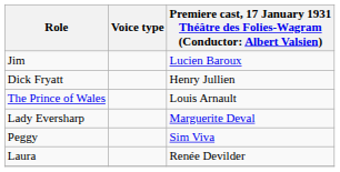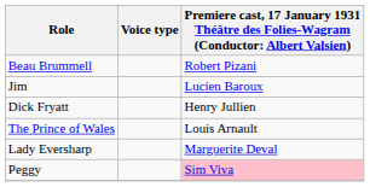 <table class="wikitable">
 <tr>
 <th>Role</th>
 <th>Voice type</th>
 <th>Premiere cast, 17 January 1931<br><a href='#'>Théâtre des Folies-Wagram</a><br>(Conductor: <a href='#'>Albert Valsien</a>)</th>
+</tr>
+<tr>
+<td><a href='#'>Beau Brummell</a></td>
+<td></td>
+<td><a href='#'>Robert Pizani</a></td>
 </tr>
 <tr>
 <td>Jim</td>
 <td></td>
 <td><a href='#'>Lucien Baroux</a></td>
 </tr>
 <tr>
 <td>Dick Fryatt</td>
 <td></td>
 <td>Henry Jullien</td>
 </tr>
 <tr>
 <td><a href='#'>The Prince of Wales</a></td>
 <td></td>
 <td>Louis Arnault</td>
 </tr>
 <tr>
 <td>Lady Eversharp</td>
 <td></td>
 <td><a href='#'>Marguerite Deval</a></td>
 </tr>
 <tr>
 <td>Peggy</td>
 <td></td>
-<td><a href='#'>Sim Viva</a></td>
-</tr>
-<tr>
-<td>Laura</td>
-<td></td>
-<td>Renée Devilder</td>
+<td style="background: pink;"><a href='#'>Sim Viva</a></td>
 </tr>
 <tr>
 </tr>
 </table>
